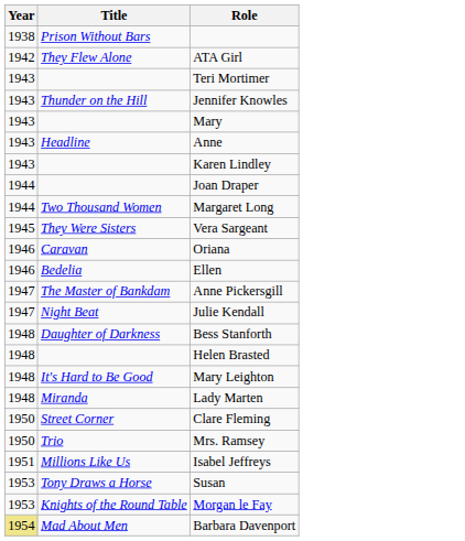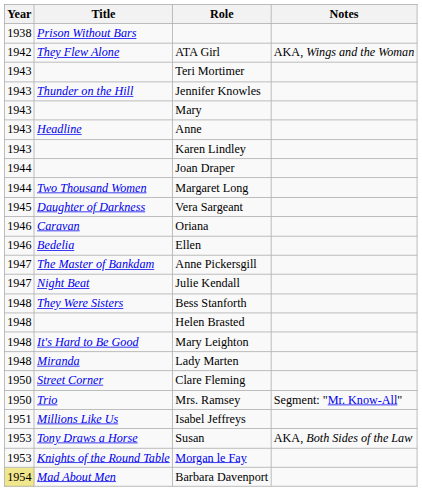 <table class="wikitable sortable">
 <tr>
 <th>Year</th>
 <th>Title</th>
 <th>Role</th>
+<th class="unsortable">Notes</th>
 </tr>
 <tr>
 <td>1938</td>
 <td><em><a href='#'>Prison Without Bars</a></em></td>
+<td></td>
 <td></td>
 </tr>
 <tr>
 <td>1942</td>
 <td><em><a href='#'>They Flew Alone</a></em></td>
 <td>ATA Girl</td>
+<td>AKA, <em>Wings and the Woman</em></td>
 </tr>
 <tr>
 <td>1943</td>
 <td><em></em></td>
 <td>Teri Mortimer</td>
+<td></td>
 </tr>
 <tr>
 <td>1943</td>
 <td><em><a href='#'>Thunder on the Hill</a></em></td>
 <td>Jennifer Knowles</td>
+<td></td>
 </tr>
 <tr>
 <td>1943</td>
 <td><em></em></td>
 <td>Mary</td>
+<td></td>
 </tr>
 <tr>
 <td>1943</td>
 <td><em><a href='#'>Headline</a></em></td>
 <td>Anne</td>
+<td></td>
 </tr>
 <tr>
 <td>1943</td>
 <td><em></em></td>
 <td>Karen Lindley</td>
+<td></td>
 </tr>
 <tr>
 <td>1944</td>
 <td><em></em></td>
 <td>Joan Draper</td>
+<td></td>
 </tr>
 <tr>
 <td>1944</td>
 <td><em><a href='#'>Two Thousand Women</a></em></td>
 <td>Margaret Long</td>
+<td></td>
 </tr>
 <tr>
 <td>1945</td>
-<td><em><a href='#'>They Were Sisters</a></em></td>
+<td><em><a href='#'>Daughter of Darkness</a></em></td>
 <td>Vera Sargeant</td>
+<td></td>
 </tr>
 <tr>
 <td>1946</td>
 <td><em><a href='#'>Caravan</a></em></td>
 <td>Oriana</td>
+<td></td>
 </tr>
 <tr>
 <td>1946</td>
 <td><em><a href='#'>Bedelia</a></em></td>
 <td>Ellen</td>
+<td></td>
 </tr>
 <tr>
 <td>1947</td>
 <td><em><a href='#'>The Master of Bankdam</a></em></td>
 <td>Anne Pickersgill</td>
+<td></td>
 </tr>
 <tr>
 <td>1947</td>
 <td><em><a href='#'>Night Beat</a></em></td>
 <td>Julie Kendall</td>
+<td></td>
 </tr>
 <tr>
 <td>1948</td>
-<td><em><a href='#'>Daughter of Darkness</a></em></td>
+<td><em><a href='#'>They Were Sisters</a></em></td>
 <td>Bess Stanforth</td>
+<td></td>
 </tr>
 <tr>
 <td>1948</td>
 <td><em></em></td>
 <td>Helen Brasted</td>
+<td></td>
 </tr>
 <tr>
 <td>1948</td>
 <td><em><a href='#'>It's Hard to Be Good</a></em></td>
 <td>Mary Leighton</td>
+<td></td>
 </tr>
 <tr>
 <td>1948</td>
 <td><em><a href='#'>Miranda</a></em></td>
 <td>Lady Marten</td>
+<td></td>
 </tr>
 <tr>
 <td>1950</td>
 <td><em><a href='#'>Street Corner</a></em></td>
 <td>Clare Fleming</td>
+<td></td>
 </tr>
 <tr>
 <td>1950</td>
 <td><em><a href='#'>Trio</a></em></td>
 <td>Mrs. Ramsey</td>
+<td>Segment: "<a href='#'>Mr. Know-All</a>"</td>
 </tr>
 <tr>
 <td>1951</td>
 <td><em><a href='#'>Millions Like Us</a></em></td>
 <td>Isabel Jeffreys</td>
+<td></td>
 </tr>
 <tr>
 <td>1953</td>
 <td><em><a href='#'>Tony Draws a Horse</a></em></td>
 <td>Susan</td>
+<td>AKA, <em>Both Sides of the Law</em></td>
 </tr>
 <tr>
 <td>1953</td>
 <td><em><a href='#'>Knights of the Round Table</a></em></td>
 <td><a href='#'>Morgan le Fay</a></td>
+<td></td>
 </tr>
 <tr>
 <td style="background: khaki;">1954</td>
 <td><em><a href='#'>Mad About Men</a></em></td>
 <td>Barbara Davenport</td>
+<td></td>
 </tr>
 </table>
